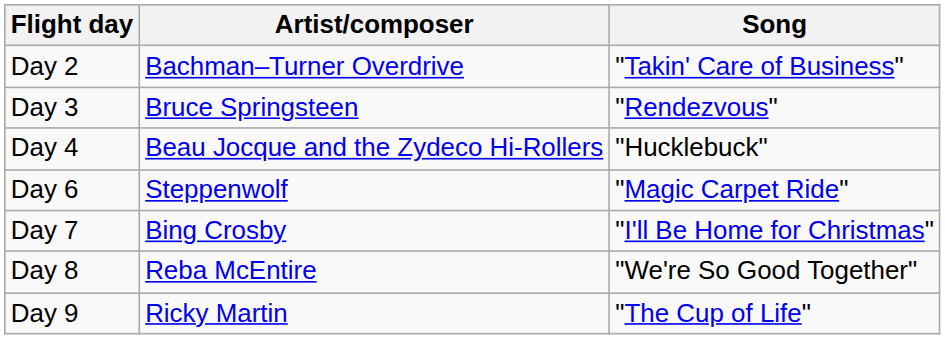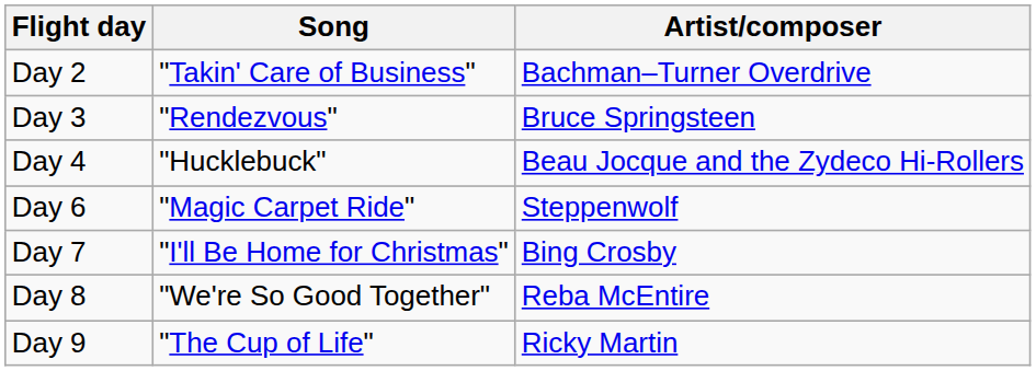 <table class="wikitable">
 <tr>
 <th>Flight day</th>
+<th>Song</th>
 <th>Artist/composer</th>
-<th>Song</th>
 </tr>
 <tr>
 <td>Day 2</td>
+<td>"<a href='#'>Takin' Care of Business</a>"</td>
 <td><a href='#'>Bachman–Turner Overdrive</a></td>
-<td>"<a href='#'>Takin' Care of Business</a>"</td>
 </tr>
 <tr>
 <td>Day 3</td>
+<td>"<a href='#'>Rendezvous</a>"</td>
 <td><a href='#'>Bruce Springsteen</a></td>
-<td>"<a href='#'>Rendezvous</a>"</td>
 </tr>
 <tr>
 <td>Day 4</td>
+<td>"Hucklebuck"</td>
 <td><a href='#'>Beau Jocque and the Zydeco Hi-Rollers</a></td>
-<td>"Hucklebuck"</td>
 </tr>
 <tr>
 <td>Day 6</td>
+<td>"<a href='#'>Magic Carpet Ride</a>"</td>
 <td><a href='#'>Steppenwolf</a></td>
-<td>"<a href='#'>Magic Carpet Ride</a>"</td>
 </tr>
 <tr>
 <td>Day 7</td>
+<td>"<a href='#'>I'll Be Home for Christmas</a>"</td>
 <td><a href='#'>Bing Crosby</a></td>
-<td>"<a href='#'>I'll Be Home for Christmas</a>"</td>
 </tr>
 <tr>
 <td>Day 8</td>
+<td>"We're So Good Together"</td>
 <td><a href='#'>Reba McEntire</a></td>
-<td>"We're So Good Together"</td>
 </tr>
 <tr>
 <td>Day 9</td>
+<td>"<a href='#'>The Cup of Life</a>"</td>
 <td><a href='#'>Ricky Martin</a></td>
-<td>"<a href='#'>The Cup of Life</a>"</td>
 </tr>
 </table>
